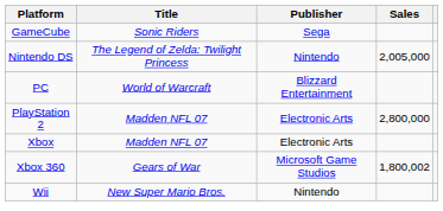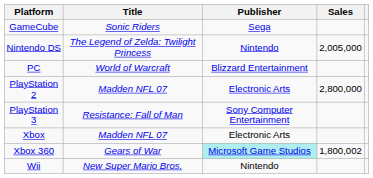 <table class="wikitable sortable" style="text-align:center">
 <tr>
 <th>Platform</th>
 <th>Title</th>
 <th>Publisher</th>
 <th>Sales</th>
 <th class="unsortable"></th>
 </tr>
 <tr>
 <td><a href='#'>GameCube</a></td>
 <td><em><a href='#'>Sonic Riders</a></em></td>
 <td><a href='#'>Sega</a></td>
 <td></td>
 <td></td>
 </tr>
 <tr>
 <td><a href='#'>Nintendo DS</a></td>
 <td><em><a href='#'>The Legend of Zelda: Twilight Princess</a></em></td>
 <td><a href='#'>Nintendo</a></td>
 <td>2,005,000</td>
 <td></td>
 </tr>
 <tr>
 <td><a href='#'>PC</a></td>
 <td><em><a href='#'>World of Warcraft</a></em></td>
 <td><a href='#'>Blizzard Entertainment</a></td>
 <td></td>
 <td></td>
 </tr>
 <tr>
 <td><a href='#'>PlayStation 2</a></td>
 <td><em><a href='#'>Madden NFL 07</a></em></td>
 <td><a href='#'>Electronic Arts</a></td>
 <td>2,800,000</td>
 <td></td>
 </tr>
 <tr>
+<td><a href='#'>PlayStation 3</a></td>
+<td><em><a href='#'>Resistance: Fall of Man</a></em></td>
+<td><a href='#'>Sony Computer Entertainment</a></td>
+<td></td>
+<td></td>
+</tr>
+<tr>
 <td><a href='#'>Xbox</a></td>
 <td><em><a href='#'>Madden NFL 07</a></em></td>
 <td>Electronic Arts</td>
 <td></td>
 <td></td>
 </tr>
 <tr>
 <td><a href='#'>Xbox 360</a></td>
 <td><em><a href='#'>Gears of War</a></em></td>
-<td><a href='#'>Microsoft Game Studios</a></td>
+<td style="background: paleturquoise;"><a href='#'>Microsoft Game Studios</a></td>
 <td>1,800,002</td>
 <td></td>
 </tr>
 <tr>
 <td><a href='#'>Wii</a></td>
 <td><em><a href='#'>New Super Mario Bros.</a></em></td>
 <td>Nintendo</td>
 <td></td>
 <td></td>
 </tr>
 </table>
